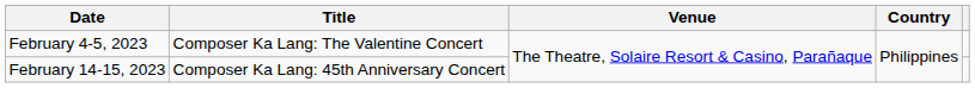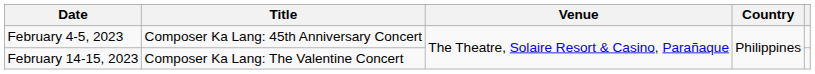 <table class="wikitable">
 <tr>
 <th>Date</th>
 <th>Title</th>
 <th>Venue</th>
 <th>Country</th>
 <th></th>
 </tr>
 <tr>
 <td>February 4-5, 2023</td>
-<td>Composer Ka Lang: The Valentine Concert</td>
+<td>Composer Ka Lang: 45th Anniversary Concert</td>
 <td rowspan="2">The Theatre, <a href='#'>Solaire Resort & Casino</a>, <a href='#'>Parañaque</a></td>
 <td rowspan="2">Philippines</td>
 <td></td>
 </tr>
 <tr>
 <td>February 14-15, 2023</td>
-<td>Composer Ka Lang: 45th Anniversary Concert</td>
+<td>Composer Ka Lang: The Valentine Concert</td>
 <td></td>
 </tr>
 </table>
